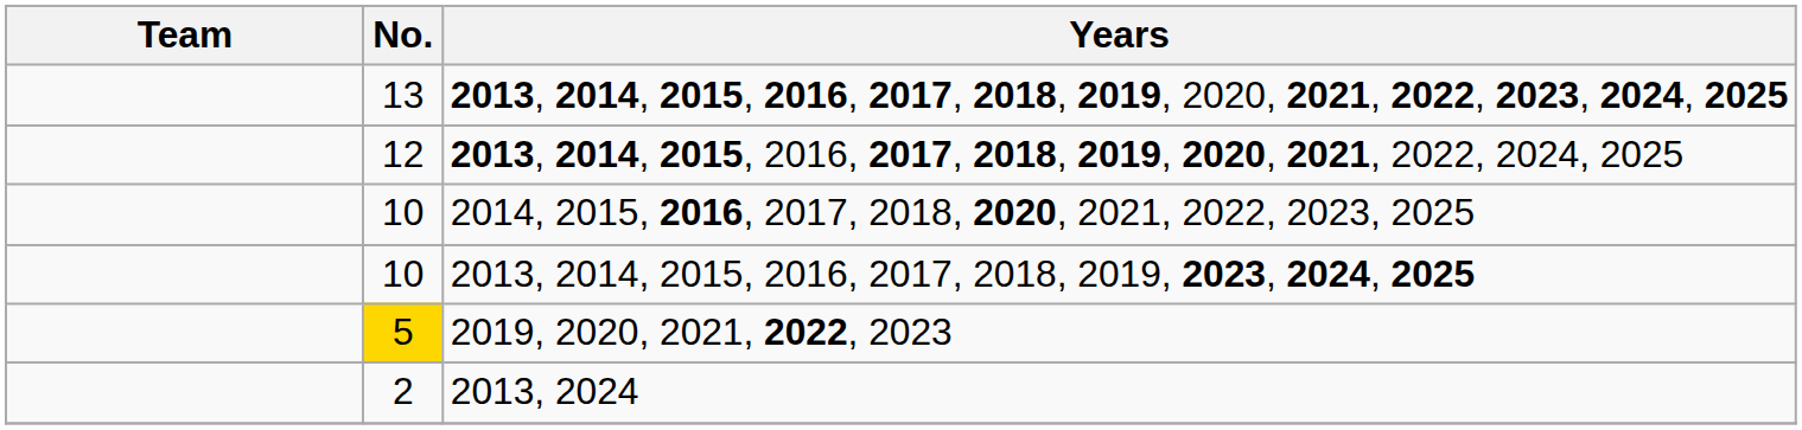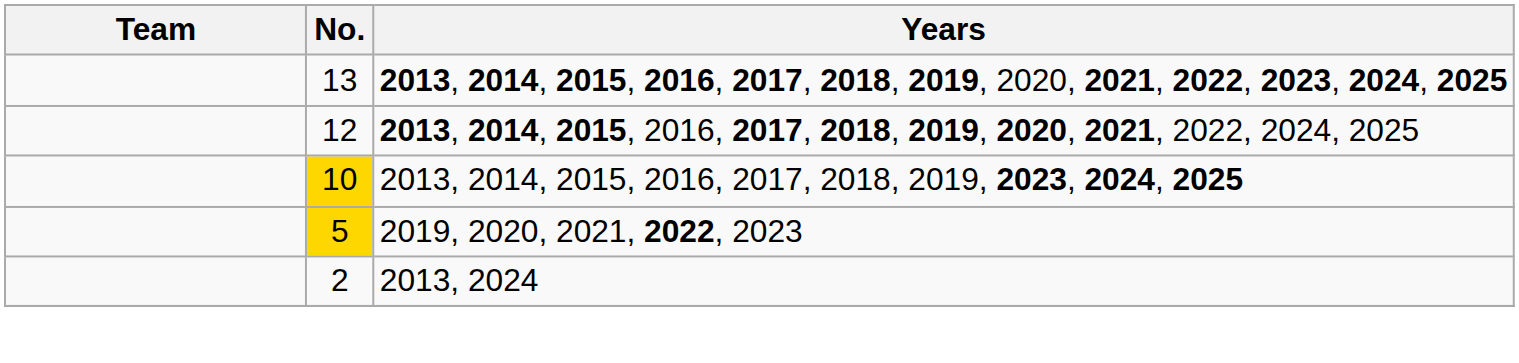 <table class="wikitable sortable">
 <tr>
 <th width="20%">Team</th>
 <th>No.</th>
 <th>Years</th>
 </tr>
 <tr>
 <td> </td>
 <td align="center">13</td>
 <td><strong>2013</strong>, <strong>2014</strong>, <strong>2015</strong>, <strong>2016</strong>, <strong>2017</strong>, <strong>2018</strong>, <strong>2019</strong>, 2020, <strong>2021</strong>, <strong>2022</strong>, <strong>2023</strong>, <strong>2024</strong>, <strong>2025</strong></td>
 </tr>
 <tr>
 <td> </td>
 <td align="center">12</td>
 <td><strong>2013</strong>, <strong>2014</strong>, <strong>2015</strong>, 2016, <strong>2017</strong>, <strong>2018</strong>, <strong>2019</strong>, <strong>2020</strong>, <strong>2021</strong>, 2022, 2024, 2025</td>
 </tr>
 <tr>
 <td> </td>
-<td align="center">10</td>
-<td>2014, 2015, <strong>2016</strong>, 2017, 2018, <strong>2020</strong>, 2021, 2022, 2023, 2025</td>
-</tr>
-<tr>
-<td> </td>
-<td align="center">10</td>
+<td align="center" style="background: gold;">10</td>
 <td>2013, 2014, 2015, 2016, 2017, 2018, 2019, <strong>2023</strong>, <strong>2024</strong>, <strong>2025</strong></td>
 </tr>
 <tr>
 <td> </td>
 <td align="center" style="background: gold;">5</td>
 <td>2019, 2020, 2021, <strong>2022</strong>, 2023</td>
 </tr>
 <tr>
 <td> </td>
 <td align="center">2</td>
 <td>2013, 2024</td>
 </tr>
 <tr>
 </tr>
 </table>
